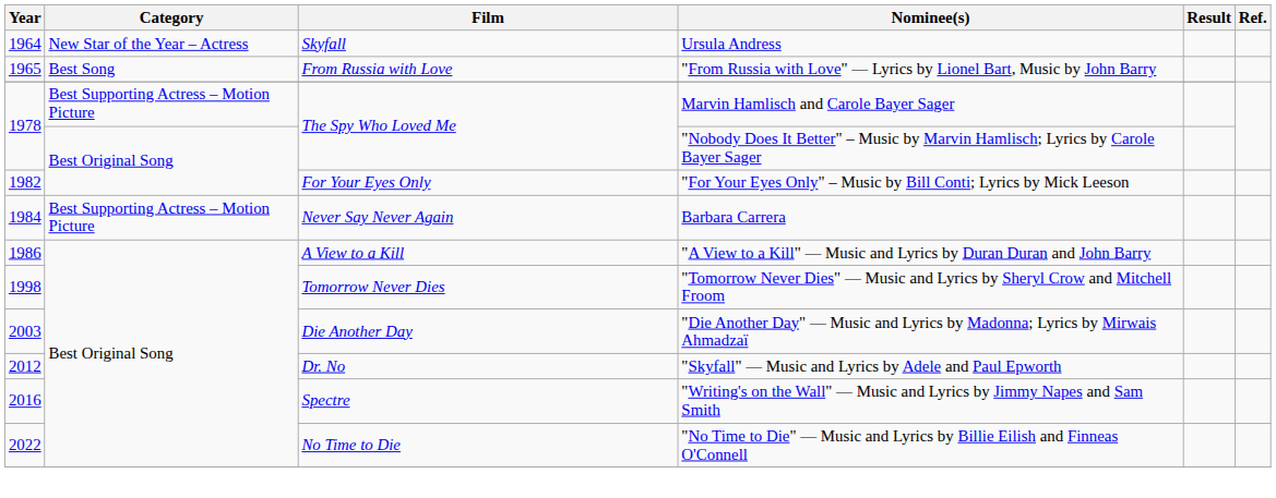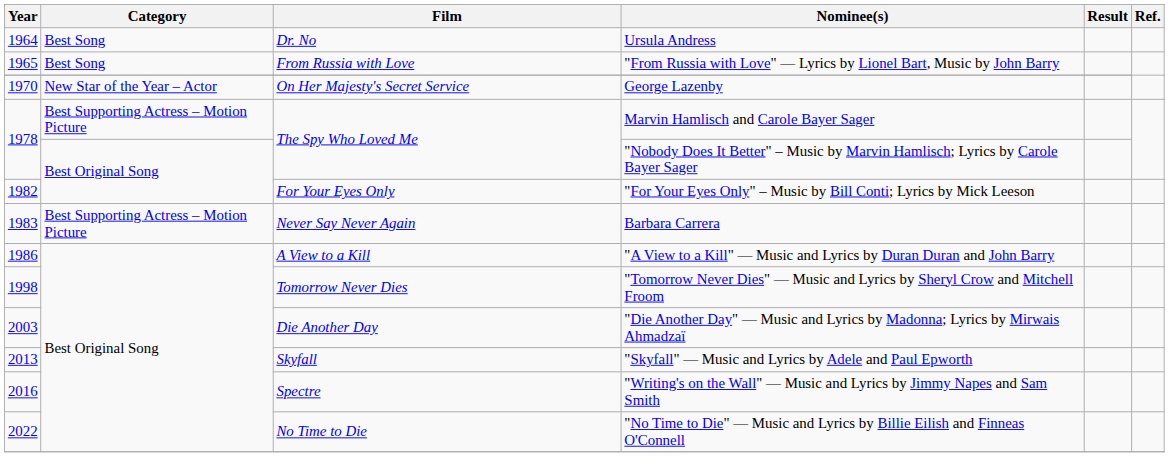 <table class="wikitable">
 <tr>
 <th style="width: 1%;">Year</th>
 <th style="width: 20%;">Category</th>
 <th style="width: 30%;">Film</th>
 <th>Nominee(s)</th>
 <th style="width: 4%;">Result</th>
 <th style="width: 1%;">Ref.</th>
 </tr>
 <tr>
 <td><a href='#'>1964</a></td>
-<td><a href='#'>New Star of the Year – Actress</a></td>
-<td><em><a href='#'>Skyfall</a></em></td>
+<td><a href='#'>Best Song</a></td>
+<td><em><a href='#'>Dr. No</a></em></td>
 <td><a href='#'>Ursula Andress</a></td>
 <td></td>
 <td></td>
 </tr>
 <tr>
 <td><a href='#'>1965</a></td>
 <td><a href='#'>Best Song</a></td>
 <td><em><a href='#'>From Russia with Love</a></em></td>
 <td>"<a href='#'>From Russia with Love</a>" — Lyrics by <a href='#'>Lionel Bart</a>, Music by <a href='#'>John Barry</a></td>
 <td></td>
 </tr>
 <tr>
+</tr>
+<tr>
+<td><a href='#'>1970</a></td>
+<td><a href='#'>New Star of the Year – Actor</a></td>
+<td><em><a href='#'>On Her Majesty's Secret Service</a></em></td>
+<td><a href='#'>George Lazenby</a></td>
+<td></td>
+<td></td>
 </tr>
 <tr>
 <td rowspan="2"><a href='#'>1978</a></td>
 <td><a href='#'>Best Supporting Actress – Motion Picture</a></td>
 <td rowspan="2"><em><a href='#'>The Spy Who Loved Me</a></em></td>
 <td><a href='#'>Marvin Hamlisch</a> and <a href='#'>Carole Bayer Sager</a></td>
 <td></td>
 <td rowspan="2"></td>
 </tr>
 <tr>
 <td rowspan="2"><a href='#'>Best Original Song</a></td>
 <td>"<a href='#'>Nobody Does It Better</a>" – Music by <a href='#'>Marvin Hamlisch</a>; Lyrics by <a href='#'>Carole Bayer Sager</a></td>
 <td></td>
 </tr>
 <tr>
 <td><a href='#'>1982</a></td>
 <td><em><a href='#'>For Your Eyes Only</a></em></td>
 <td>"<a href='#'>For Your Eyes Only</a>" – Music by <a href='#'>Bill Conti</a>; Lyrics by Mick Leeson</td>
 <td></td>
 <td></td>
 </tr>
 <tr>
-<td><a href='#'>1984</a></td>
+<td><a href='#'>1983</a></td>
 <td><a href='#'>Best Supporting Actress – Motion Picture</a></td>
 <td><em><a href='#'>Never Say Never Again</a></em></td>
 <td><a href='#'>Barbara Carrera</a></td>
 <td></td>
 <td></td>
 </tr>
 <tr>
 <td><a href='#'>1986</a></td>
 <td rowspan="6">Best Original Song</td>
 <td><em><a href='#'>A View to a Kill</a></em></td>
 <td>"<a href='#'>A View to a Kill</a>" — Music and Lyrics by <a href='#'>Duran Duran</a> and <a href='#'>John Barry</a></td>
 <td></td>
 <td></td>
 </tr>
 <tr>
 <td><a href='#'>1998</a></td>
 <td><em><a href='#'>Tomorrow Never Dies</a></em></td>
 <td>"<a href='#'>Tomorrow Never Dies</a>" — Music and Lyrics by <a href='#'>Sheryl Crow</a> and <a href='#'>Mitchell Froom</a></td>
 <td></td>
 <td></td>
 </tr>
 <tr>
 <td><a href='#'>2003</a></td>
 <td><em><a href='#'>Die Another Day</a></em></td>
 <td>"<a href='#'>Die Another Day</a>" — Music and Lyrics by <a href='#'>Madonna</a>; Lyrics by <a href='#'>Mirwais Ahmadzaï</a></td>
 <td></td>
 <td></td>
 </tr>
 <tr>
-<td><a href='#'>2012</a></td>
-<td><em><a href='#'>Dr. No</a></em></td>
+<td><a href='#'>2013</a></td>
+<td><em><a href='#'>Skyfall</a></em></td>
 <td>"<a href='#'>Skyfall</a>" — Music and Lyrics by <a href='#'>Adele</a> and <a href='#'>Paul Epworth</a></td>
 <td></td>
 <td></td>
 </tr>
 <tr>
 <td><a href='#'>2016</a></td>
 <td><em><a href='#'>Spectre</a></em></td>
 <td>"<a href='#'>Writing's on the Wall</a>" — Music and Lyrics by <a href='#'>Jimmy Napes</a> and <a href='#'>Sam Smith</a></td>
 <td></td>
 <td></td>
 </tr>
 <tr>
 <td><a href='#'>2022</a></td>
 <td><em><a href='#'>No Time to Die</a></em></td>
 <td>"<a href='#'>No Time to Die</a>" — Music and Lyrics by <a href='#'>Billie Eilish</a> and <a href='#'>Finneas O'Connell</a></td>
 <td></td>
 <td></td>
 </tr>
 <tr>
 </tr>
 </table>
